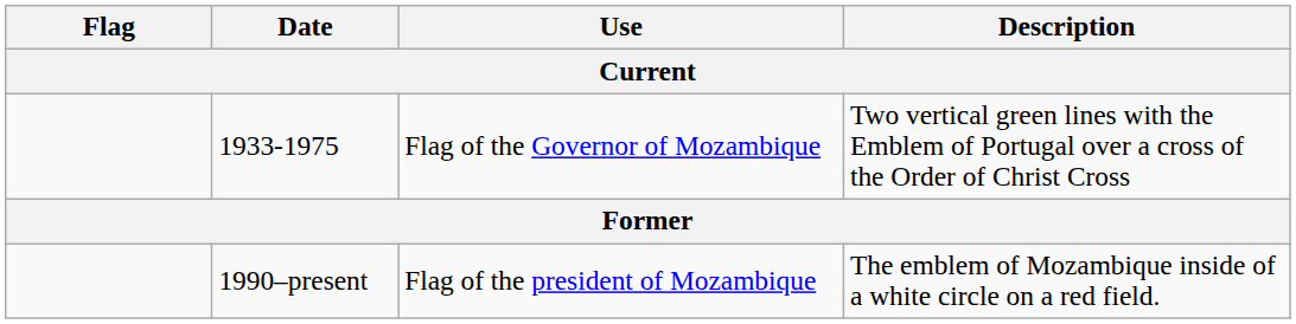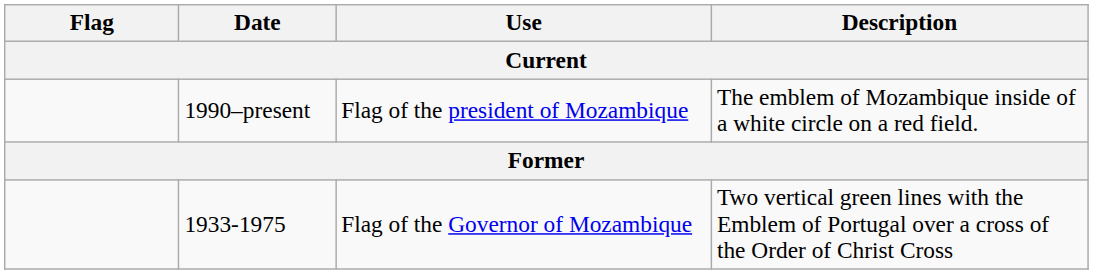 <table class="wikitable" style="background: #f9f9f9">
 <tr>
 <th width="112">Flag</th>
 <th width="100">Date</th>
 <th width="250">Use</th>
 <th width="250">Description</th>
 </tr>
 <tr>
 <th colspan="4">Current</th>
 </tr>
 <tr>
 <td></td>
-<td>1933-1975</td>
-<td>Flag of the <a href='#'>Governor of Mozambique</a></td>
-<td>Two vertical green lines with the Emblem of Portugal over a cross of the Order of Christ Cross</td>
+<td>1990–present</td>
+<td>Flag of the <a href='#'>president of Mozambique</a></td>
+<td>The emblem of Mozambique inside of a white circle on a red field.</td>
 </tr>
 <tr>
 <th colspan="4">Former</th>
 </tr>
 <tr>
 <td></td>
-<td>1990–present</td>
-<td>Flag of the <a href='#'>president of Mozambique</a></td>
-<td>The emblem of Mozambique inside of a white circle on a red field.</td>
+<td>1933-1975</td>
+<td>Flag of the <a href='#'>Governor of Mozambique</a></td>
+<td>Two vertical green lines with the Emblem of Portugal over a cross of the Order of Christ Cross</td>
 </tr>
 </table>
